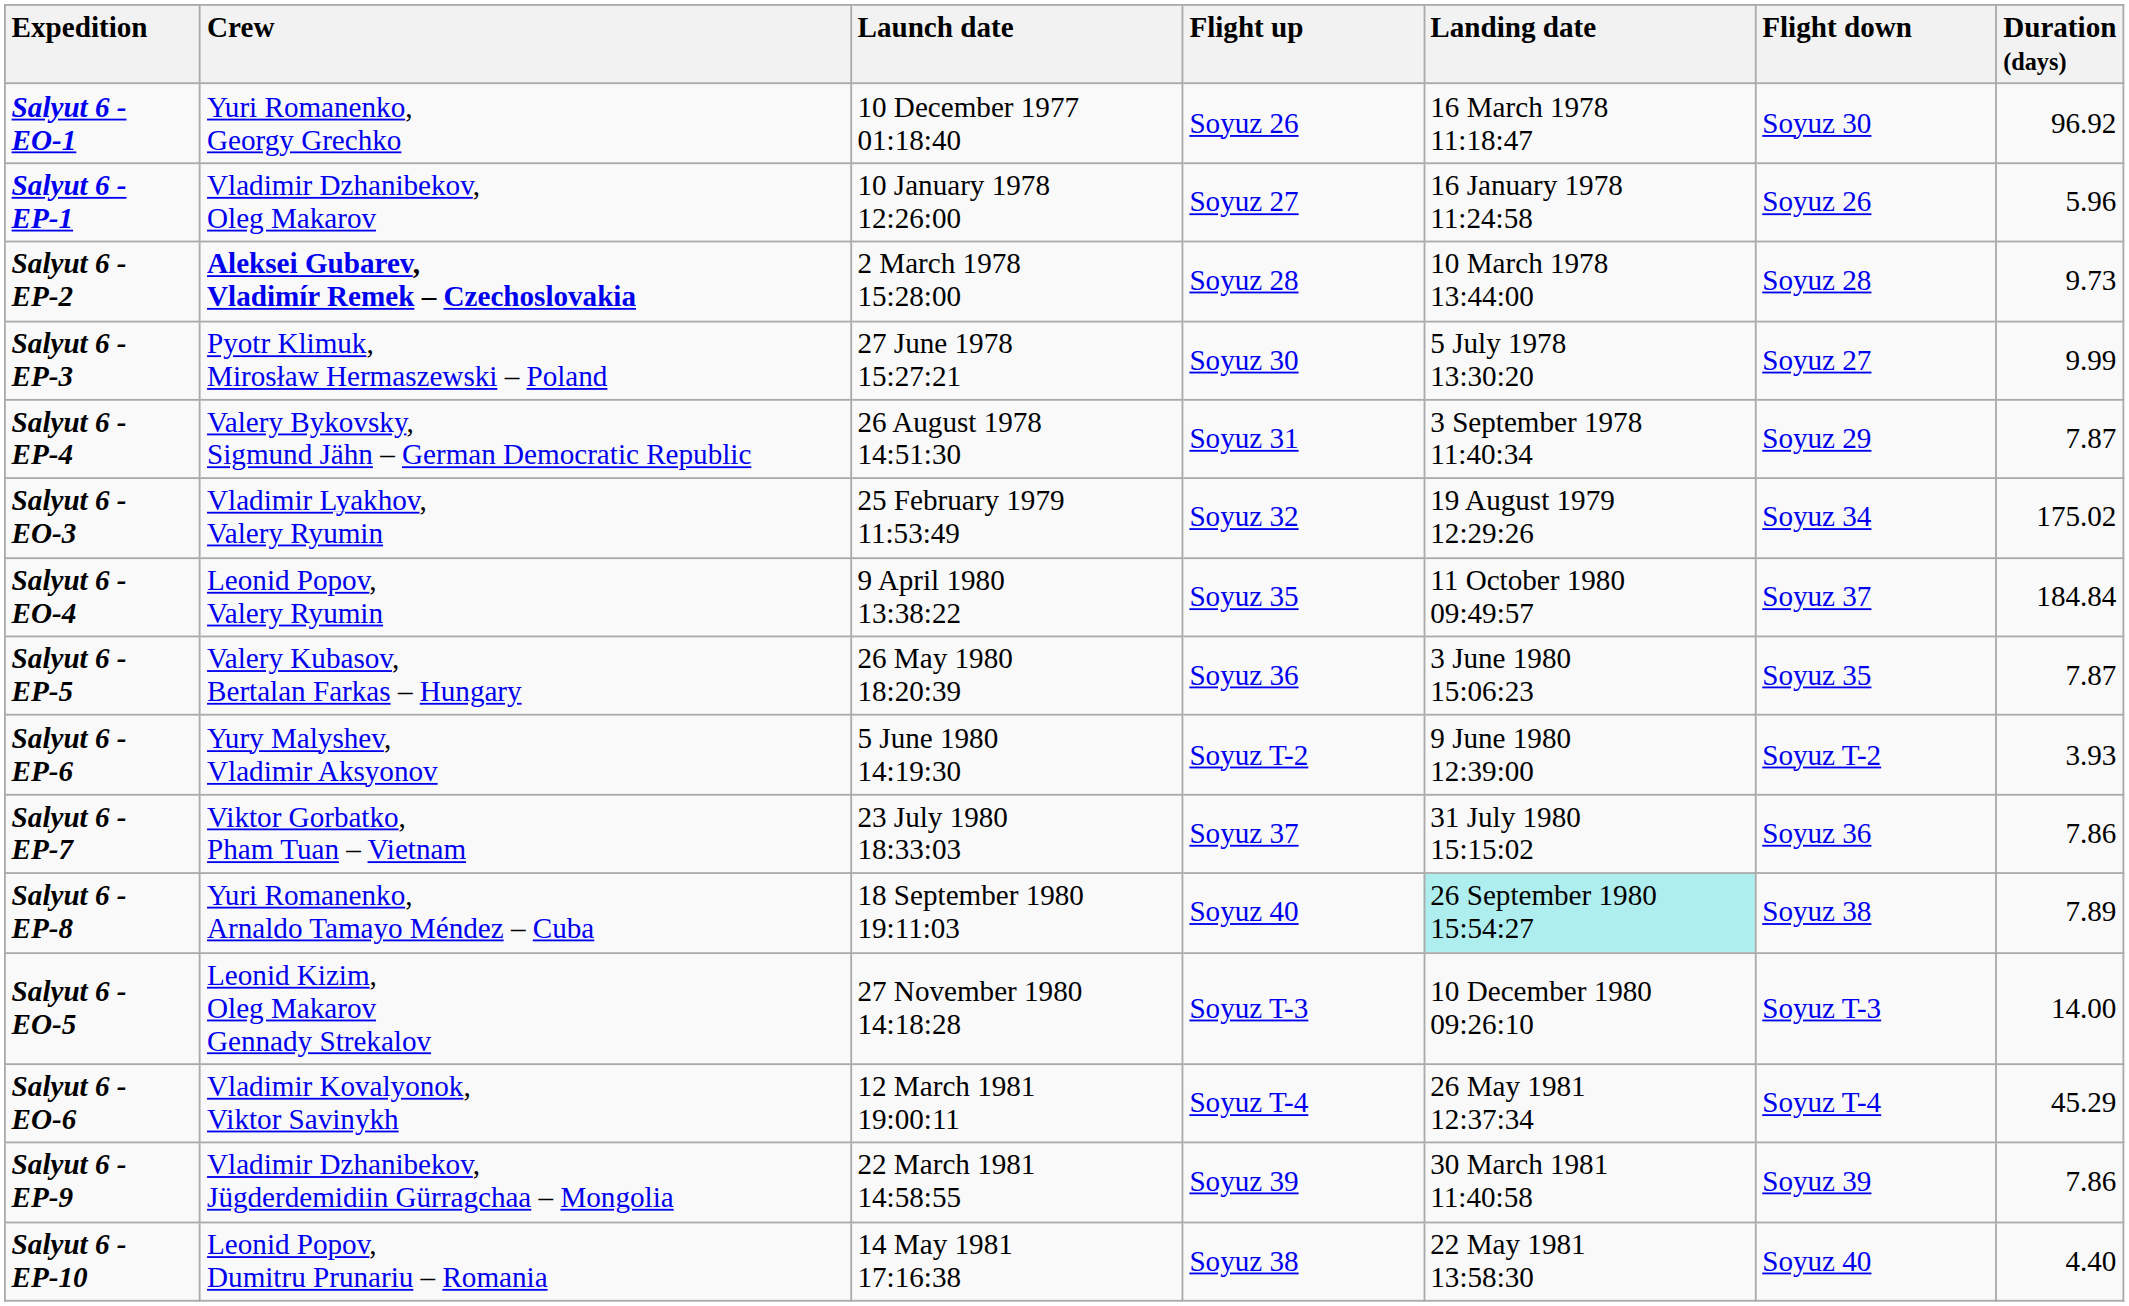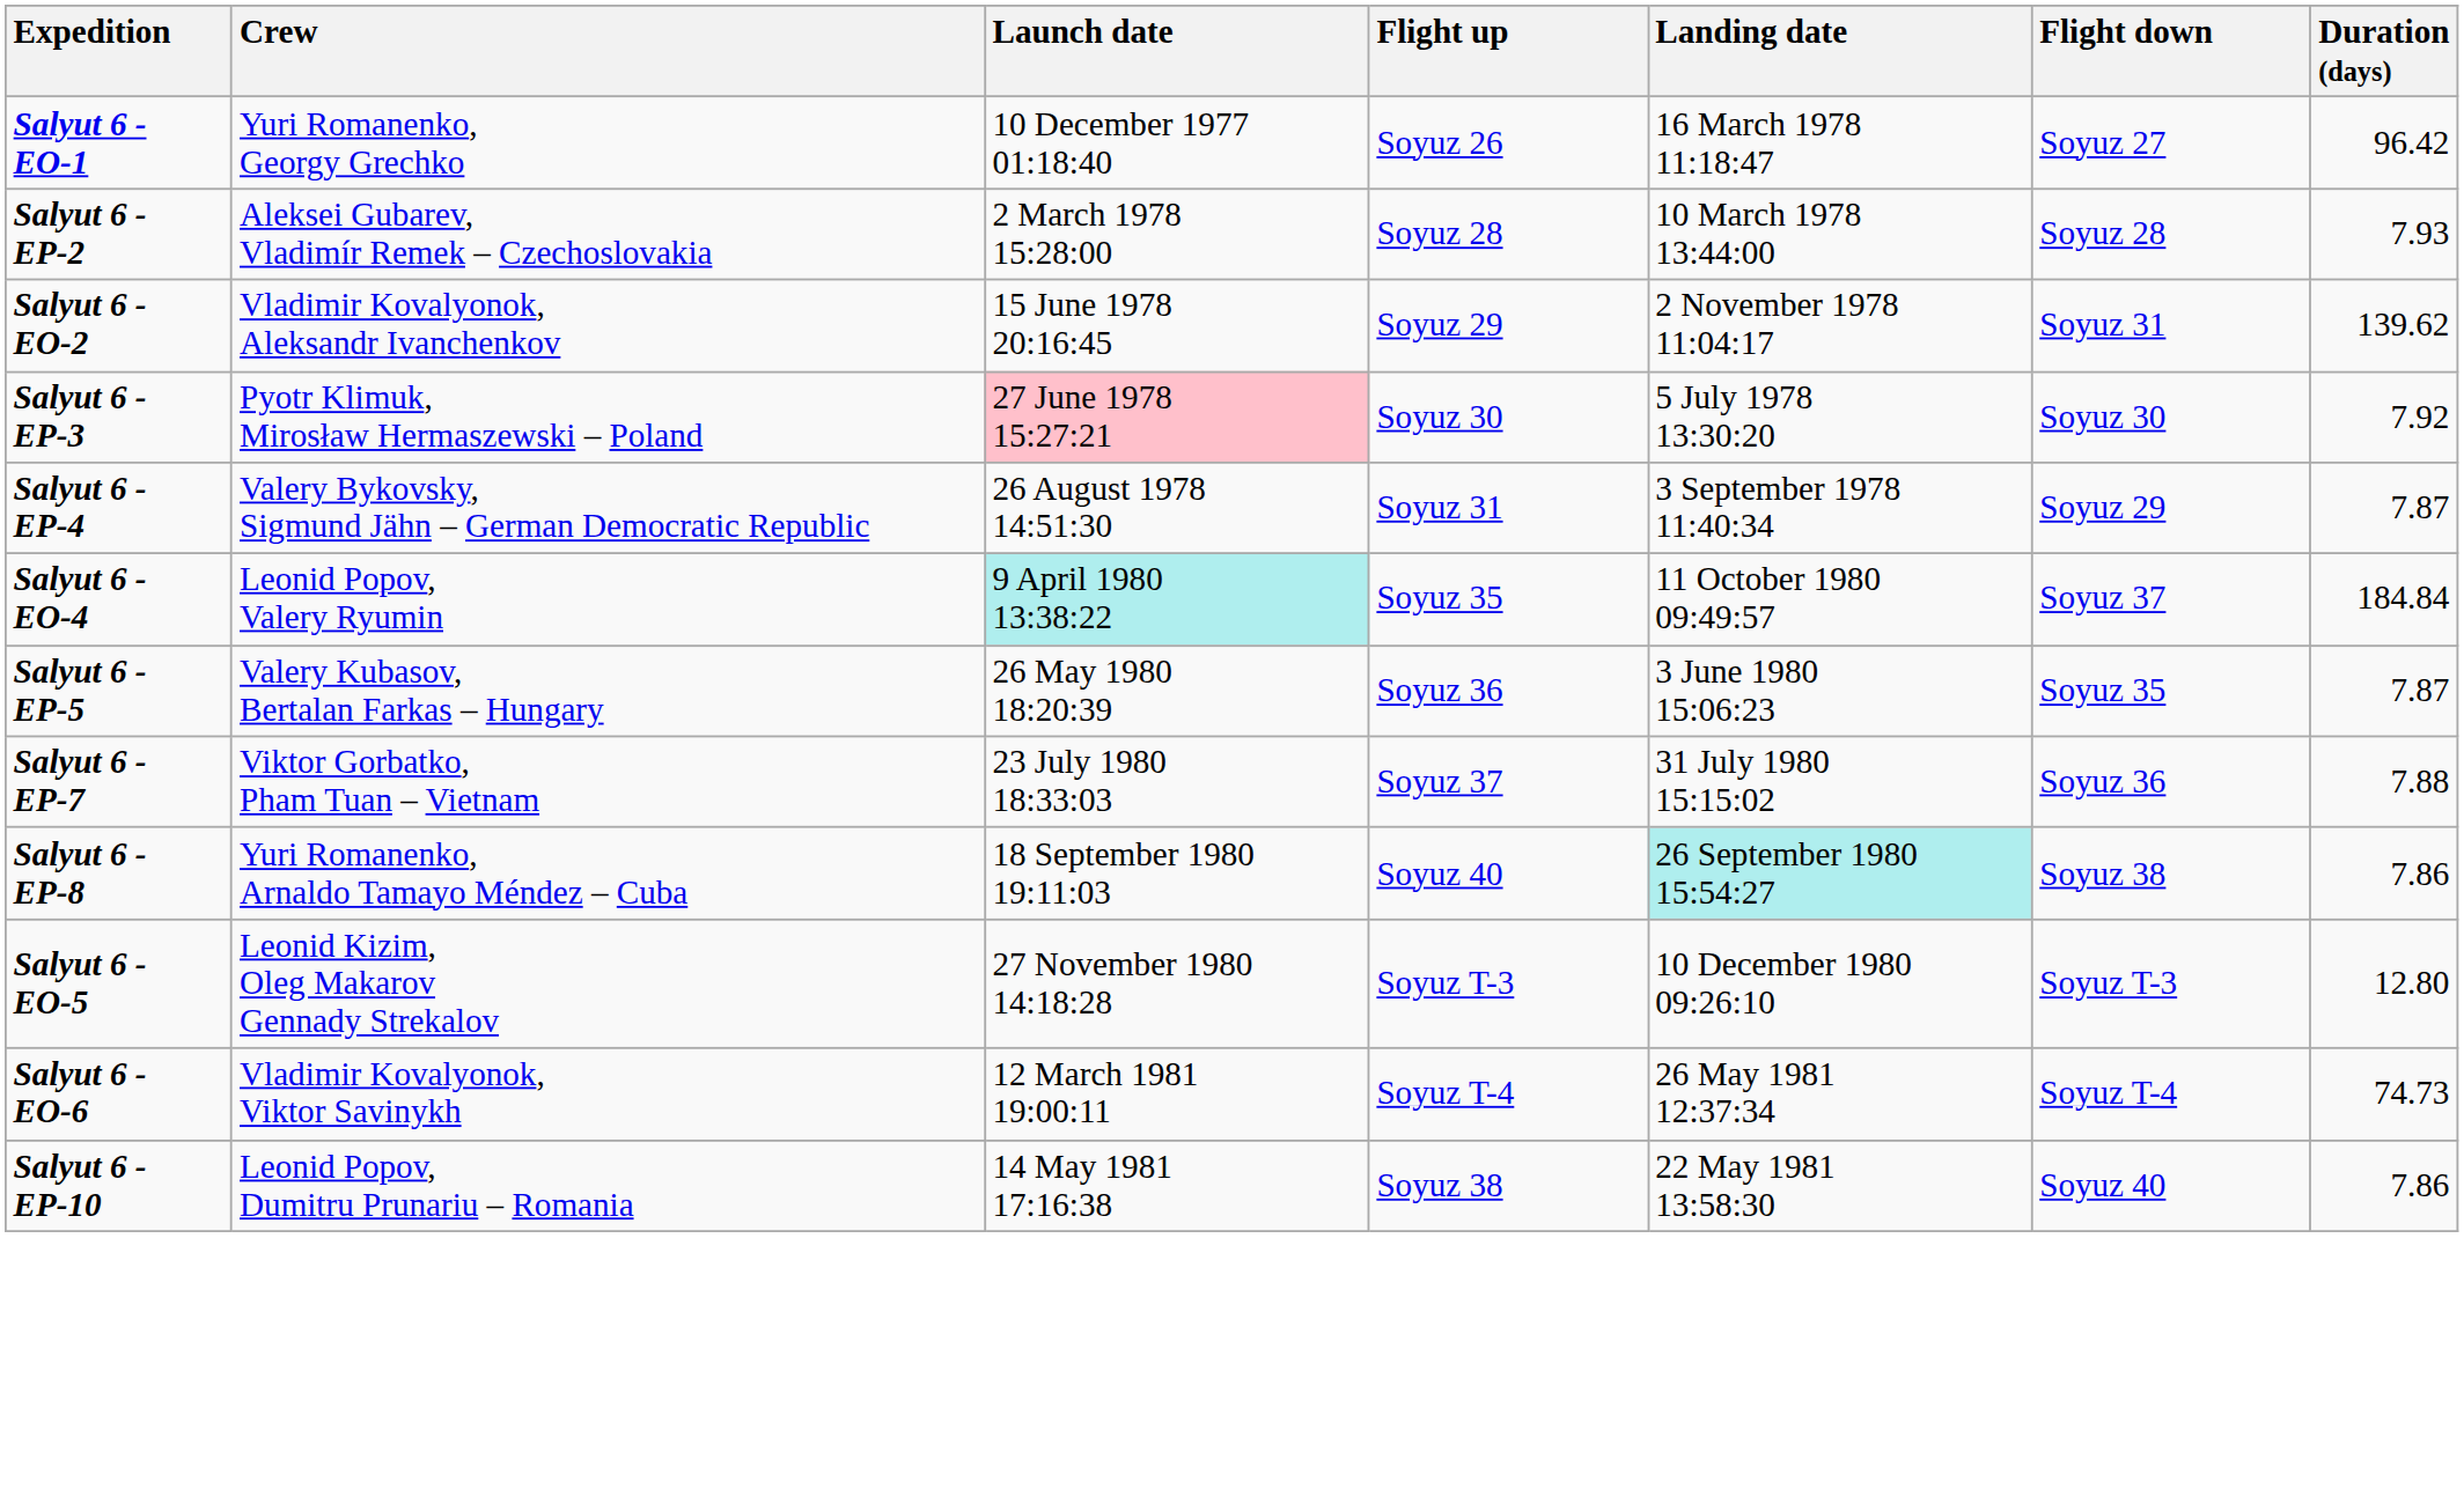 <table class="wikitable sticky-header">
 <tr bgcolor="#efefef" valign="top">
 <th style="text-align:left" width="100">Expedition</th>
 <th style="text-align:left" width="350">Crew</th>
 <th style="text-align:left" width="175">Launch date</th>
 <th style="text-align:left" width="125">Flight up</th>
 <th style="text-align:left" width="175">Landing date</th>
 <th style="text-align:left" width="125">Flight down</th>
 <th style="text-align:left" width="50">Duration <small>(days)</small></th>
 </tr>
 <tr>
 <td><strong><em> <a href='#'>Salyut 6 -<br>EO-1</a> </em></strong></td>
 <td><a href='#'>Yuri Romanenko</a>,<br><a href='#'>Georgy Grechko</a></td>
 <td>10 December 1977<br>01:18:40</td>
 <td><a href='#'>Soyuz 26</a></td>
 <td>16 March 1978<br>11:18:47</td>
-<td><a href='#'>Soyuz 30</a></td>
-<td align="right">96.92</td>
-</tr>
-<tr>
-<td><strong><em> <a href='#'>Salyut 6 -<br>EP-1</a> </em></strong></td>
-<td><a href='#'>Vladimir Dzhanibekov</a>,<br><a href='#'>Oleg Makarov</a></td>
-<td>10 January 1978<br>12:26:00</td>
 <td><a href='#'>Soyuz 27</a></td>
-<td>16 January 1978<br>11:24:58</td>
-<td><a href='#'>Soyuz 26</a></td>
-<td align="right">5.96</td>
+<td align="right">96.42</td>
 </tr>
 <tr>
 <td><strong><em> Salyut 6 -<br>EP-2 </em></strong></td>
-<td><strong><a href='#'>Aleksei Gubarev</a>,<br><a href='#'>Vladimír Remek</a> – <a href='#'>Czechoslovakia</a></strong></td>
+<td><a href='#'>Aleksei Gubarev</a>,<br><a href='#'>Vladimír Remek</a> – <a href='#'>Czechoslovakia</a></td>
 <td>2 March 1978<br>15:28:00</td>
 <td><a href='#'>Soyuz 28</a></td>
 <td>10 March 1978<br>13:44:00</td>
 <td><a href='#'>Soyuz 28</a></td>
-<td align="right">9.73</td>
+<td align="right">7.93</td>
+</tr>
+<tr>
+<td><strong><em> Salyut 6 -<br>EO-2 </em></strong></td>
+<td><a href='#'>Vladimir Kovalyonok</a>,<br><a href='#'>Aleksandr Ivanchenkov</a></td>
+<td>15 June 1978<br>20:16:45</td>
+<td><a href='#'>Soyuz 29</a></td>
+<td>2 November 1978<br>11:04:17</td>
+<td><a href='#'>Soyuz 31</a></td>
+<td align="right">139.62</td>
 </tr>
 <tr>
 <td><strong><em> Salyut 6 -<br>EP-3 </em></strong></td>
 <td><a href='#'>Pyotr Klimuk</a>,<br><a href='#'>Mirosław Hermaszewski</a> – <a href='#'>Poland</a></td>
-<td>27 June 1978<br>15:27:21</td>
+<td style="background: pink;">27 June 1978<br>15:27:21</td>
 <td><a href='#'>Soyuz 30</a></td>
 <td>5 July 1978<br>13:30:20</td>
-<td><a href='#'>Soyuz 27</a></td>
-<td align="right">9.99</td>
+<td><a href='#'>Soyuz 30</a></td>
+<td align="right">7.92</td>
 </tr>
 <tr>
 <td><strong><em> Salyut 6 -<br>EP-4 </em></strong></td>
 <td><a href='#'>Valery Bykovsky</a>,<br><a href='#'>Sigmund Jähn</a> – <a href='#'>German Democratic Republic</a></td>
 <td>26 August 1978<br>14:51:30</td>
 <td><a href='#'>Soyuz 31</a></td>
 <td>3 September 1978<br>11:40:34</td>
 <td><a href='#'>Soyuz 29</a></td>
 <td align="right">7.87</td>
 </tr>
 <tr>
-<td><strong><em> Salyut 6 -<br>EO-3 </em></strong></td>
-<td><a href='#'>Vladimir Lyakhov</a>,<br><a href='#'>Valery Ryumin</a></td>
-<td>25 February 1979<br>11:53:49</td>
-<td><a href='#'>Soyuz 32</a></td>
-<td>19 August 1979<br>12:29:26</td>
-<td><a href='#'>Soyuz 34</a></td>
-<td align="right">175.02</td>
-</tr>
-<tr>
 <td><strong><em> Salyut 6 -<br>EO-4 </em></strong></td>
 <td><a href='#'>Leonid Popov</a>,<br><a href='#'>Valery Ryumin</a></td>
-<td>9 April 1980<br>13:38:22</td>
+<td style="background: paleturquoise;">9 April 1980<br>13:38:22</td>
 <td><a href='#'>Soyuz 35</a></td>
 <td>11 October 1980<br>09:49:57</td>
 <td><a href='#'>Soyuz 37</a></td>
 <td align="right">184.84</td>
 </tr>
 <tr>
 <td><strong><em> Salyut 6 -<br>EP-5 </em></strong></td>
 <td><a href='#'>Valery Kubasov</a>,<br><a href='#'>Bertalan Farkas</a> – <a href='#'>Hungary</a></td>
 <td>26 May 1980<br>18:20:39</td>
 <td><a href='#'>Soyuz 36</a></td>
 <td>3 June 1980<br>15:06:23</td>
 <td><a href='#'>Soyuz 35</a></td>
 <td align="right">7.87</td>
 </tr>
 <tr>
-<td><strong><em> Salyut 6 -<br>EP-6 </em></strong></td>
-<td><a href='#'>Yury Malyshev</a>,<br><a href='#'>Vladimir Aksyonov</a></td>
-<td>5 June 1980<br>14:19:30</td>
-<td><a href='#'>Soyuz T-2</a></td>
-<td>9 June 1980<br>12:39:00</td>
-<td><a href='#'>Soyuz T-2</a></td>
-<td align="right">3.93</td>
-</tr>
-<tr>
 <td><strong><em> Salyut 6 -<br>EP-7 </em></strong></td>
 <td><a href='#'>Viktor Gorbatko</a>,<br><a href='#'>Pham Tuan</a> – <a href='#'>Vietnam</a></td>
 <td>23 July 1980<br>18:33:03</td>
 <td><a href='#'>Soyuz 37</a></td>
 <td>31 July 1980<br>15:15:02</td>
 <td><a href='#'>Soyuz 36</a></td>
-<td align="right">7.86</td>
+<td align="right">7.88</td>
 </tr>
 <tr>
 <td><strong><em> Salyut 6 -<br>EP-8 </em></strong></td>
 <td><a href='#'>Yuri Romanenko</a>,<br><a href='#'>Arnaldo Tamayo Méndez</a> – <a href='#'>Cuba</a></td>
 <td>18 September 1980<br>19:11:03</td>
 <td><a href='#'>Soyuz 40</a></td>
 <td style="background: paleturquoise;">26 September 1980<br>15:54:27</td>
 <td><a href='#'>Soyuz 38</a></td>
-<td align="right">7.89</td>
+<td align="right">7.86</td>
 </tr>
 <tr>
 <td><strong><em> Salyut 6 -<br>EO-5 </em></strong></td>
 <td><a href='#'>Leonid Kizim</a>,<br><a href='#'>Oleg Makarov</a><br><a href='#'>Gennady Strekalov</a></td>
 <td>27 November 1980<br>14:18:28</td>
 <td><a href='#'>Soyuz T-3</a></td>
 <td>10 December 1980<br>09:26:10</td>
 <td><a href='#'>Soyuz T-3</a></td>
-<td align="right">14.00</td>
+<td align="right">12.80</td>
 </tr>
 <tr>
 <td><strong><em> Salyut 6 -<br>EO-6 </em></strong></td>
 <td><a href='#'>Vladimir Kovalyonok</a>,<br><a href='#'>Viktor Savinykh</a></td>
 <td>12 March 1981<br>19:00:11</td>
 <td><a href='#'>Soyuz T-4</a></td>
 <td>26 May 1981<br>12:37:34</td>
 <td><a href='#'>Soyuz T-4</a></td>
-<td align="right">45.29</td>
-</tr>
-<tr>
-<td><strong><em> Salyut 6 -<br>EP-9 </em></strong></td>
-<td><a href='#'>Vladimir Dzhanibekov</a>,<br><a href='#'>Jügderdemidiin Gürragchaa</a> – <a href='#'>Mongolia</a></td>
-<td>22 March 1981<br>14:58:55</td>
-<td><a href='#'>Soyuz 39</a></td>
-<td>30 March 1981<br>11:40:58</td>
-<td><a href='#'>Soyuz 39</a></td>
-<td align="right">7.86</td>
+<td align="right">74.73</td>
 </tr>
 <tr>
 <td><strong><em> Salyut 6 -<br>EP-10 </em></strong></td>
 <td><a href='#'>Leonid Popov</a>,<br><a href='#'>Dumitru Prunariu</a> – <a href='#'>Romania</a></td>
 <td>14 May 1981<br>17:16:38</td>
 <td><a href='#'>Soyuz 38</a></td>
 <td>22 May 1981<br>13:58:30</td>
 <td><a href='#'>Soyuz 40</a></td>
-<td align="right">4.40</td>
+<td align="right">7.86</td>
 </tr>
 </table>
